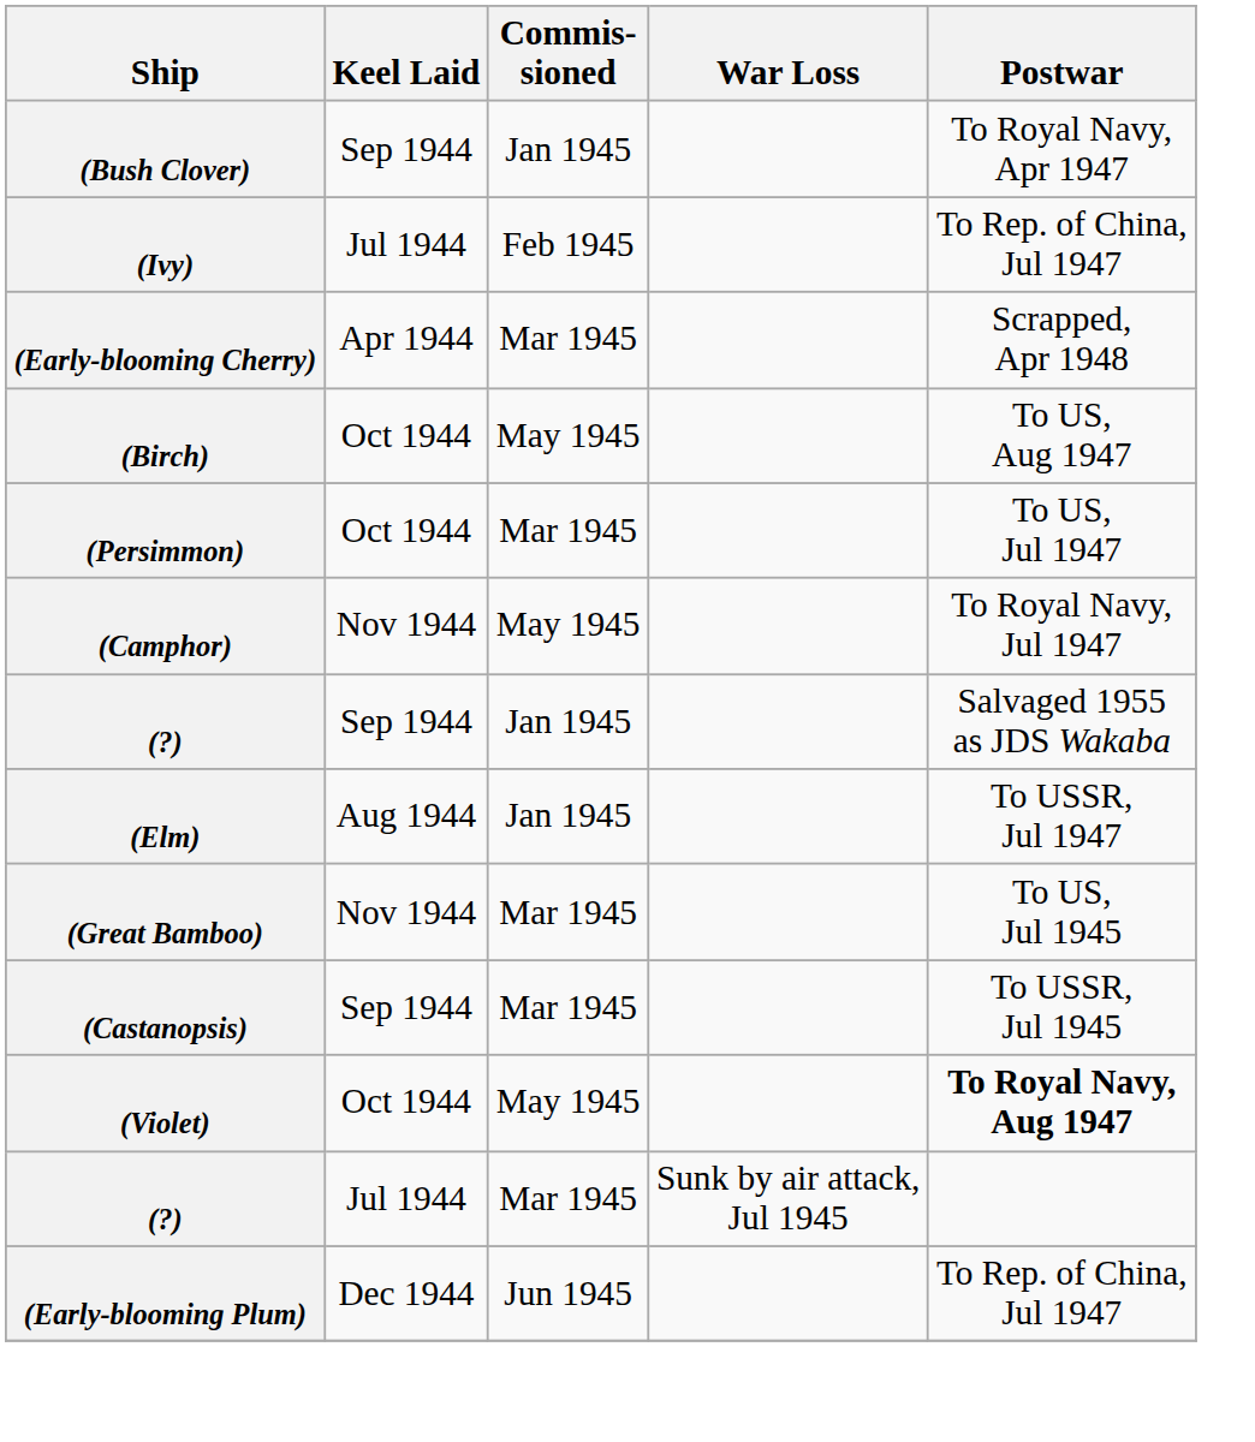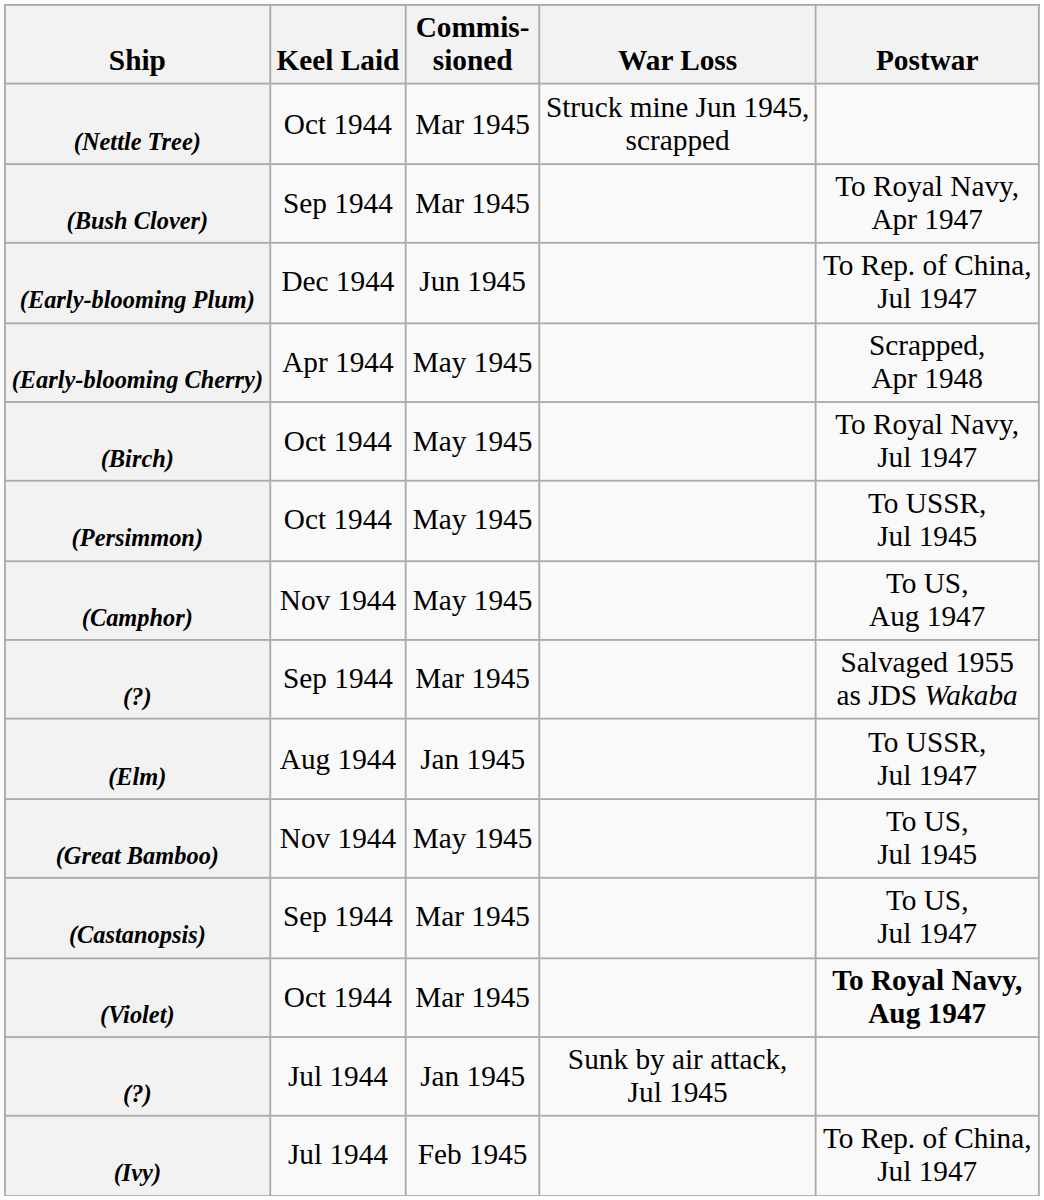 <table class="wikitable plainrowheaders" style="text-align: center;">
 <tr valign="bottom">
 <th scope="col">Ship</th>
 <th scope="col">Keel Laid</th>
 <th scope="col">Commis-<br>sioned</th>
 <th scope="col">War Loss</th>
 <th scope="col">Postwar</th>
 </tr>
 <tr>
+<th><br><small><em>(Nettle Tree)</em></small></th>
+<td>Oct 1944</td>
+<td>Mar 1945</td>
+<td>Struck mine Jun 1945,<br>scrapped</td>
+<td></td>
+</tr>
+<tr>
 <th><br><small><em>(Bush Clover)</em></small></th>
 <td>Sep 1944</td>
-<td>Jan 1945</td>
+<td>Mar 1945</td>
 <td></td>
 <td>To Royal Navy,<br>Apr 1947</td>
 </tr>
 <tr>
-<th><br><small><em>(Ivy)</em></small></th>
-<td>Jul 1944</td>
-<td>Feb 1945</td>
+<th><br><small><em>(Early-blooming Plum)</em></small></th>
+<td>Dec 1944</td>
+<td>Jun 1945</td>
 <td></td>
 <td>To Rep. of China,<br>Jul 1947</td>
 </tr>
 <tr>
 <th><br><small><em>(Early-blooming Cherry)</em></small></th>
 <td>Apr 1944</td>
-<td>Mar 1945</td>
+<td>May 1945</td>
 <td></td>
 <td>Scrapped,<br>Apr 1948</td>
 </tr>
 <tr>
 <th><br><small><em>(Birch)</em></small></th>
 <td>Oct 1944</td>
 <td>May 1945</td>
 <td></td>
-<td>To US,<br>Aug 1947</td>
+<td>To Royal Navy,<br>Jul 1947</td>
 </tr>
 <tr>
 <th><br><small><em>(Persimmon)</em></small></th>
 <td>Oct 1944</td>
-<td>Mar 1945</td>
+<td>May 1945</td>
 <td></td>
-<td>To US,<br>Jul 1947</td>
+<td>To USSR,<br>Jul 1945</td>
 </tr>
 <tr>
 <th><br><small><em>(Camphor)</em></small></th>
 <td>Nov 1944</td>
 <td>May 1945</td>
 <td></td>
-<td>To Royal Navy,<br>Jul 1947</td>
+<td>To US,<br>Aug 1947</td>
 </tr>
 <tr>
 <th><br><small><em>(?)</em></small></th>
 <td>Sep 1944</td>
-<td>Jan 1945</td>
+<td>Mar 1945</td>
 <td></td>
 <td>Salvaged 1955<br>as JDS <em>Wakaba</em></td>
 </tr>
 <tr>
 <th><br><small><em>(Elm)</em></small></th>
 <td>Aug 1944</td>
 <td>Jan 1945</td>
 <td></td>
 <td>To USSR,<br>Jul 1947</td>
 </tr>
 <tr>
 <th><br><small><em>(Great Bamboo)</em></small></th>
 <td>Nov 1944</td>
-<td>Mar 1945</td>
+<td>May 1945</td>
 <td></td>
 <td>To US,<br>Jul 1945</td>
 </tr>
 <tr>
 <th><br><small><em>(Castanopsis)</em></small></th>
 <td>Sep 1944</td>
 <td>Mar 1945</td>
 <td></td>
-<td>To USSR,<br>Jul 1945</td>
+<td>To US,<br>Jul 1947</td>
 </tr>
 <tr>
 <th><br><small><em>(Violet)</em></small></th>
 <td>Oct 1944</td>
-<td>May 1945</td>
+<td>Mar 1945</td>
 <td></td>
 <td><strong>To Royal Navy,<br>Aug 1947</strong></td>
 </tr>
 <tr>
 <th><br><small><em>(?)</em></small></th>
 <td>Jul 1944</td>
-<td>Mar 1945</td>
+<td>Jan 1945</td>
 <td>Sunk by air attack,<br>Jul 1945</td>
 <td></td>
 </tr>
 <tr>
-<th><br><small><em>(Early-blooming Plum)</em></small></th>
-<td>Dec 1944</td>
-<td>Jun 1945</td>
+<th><br><small><em>(Ivy)</em></small></th>
+<td>Jul 1944</td>
+<td>Feb 1945</td>
 <td></td>
 <td>To Rep. of China,<br>Jul 1947</td>
 </tr>
 <tr>
 </tr>
 </table>
